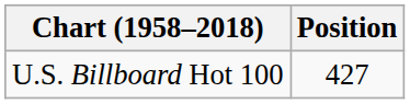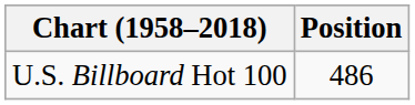 <table class="wikitable">
 <tr>
 <th>Chart (1958–2018)</th>
 <th>Position</th>
 </tr>
 <tr>
 <td>U.S. <em>Billboard</em> Hot 100</td>
-<td style="text-align:center;">427</td>
+<td style="text-align:center;">486</td>
 </tr>
 </table>
